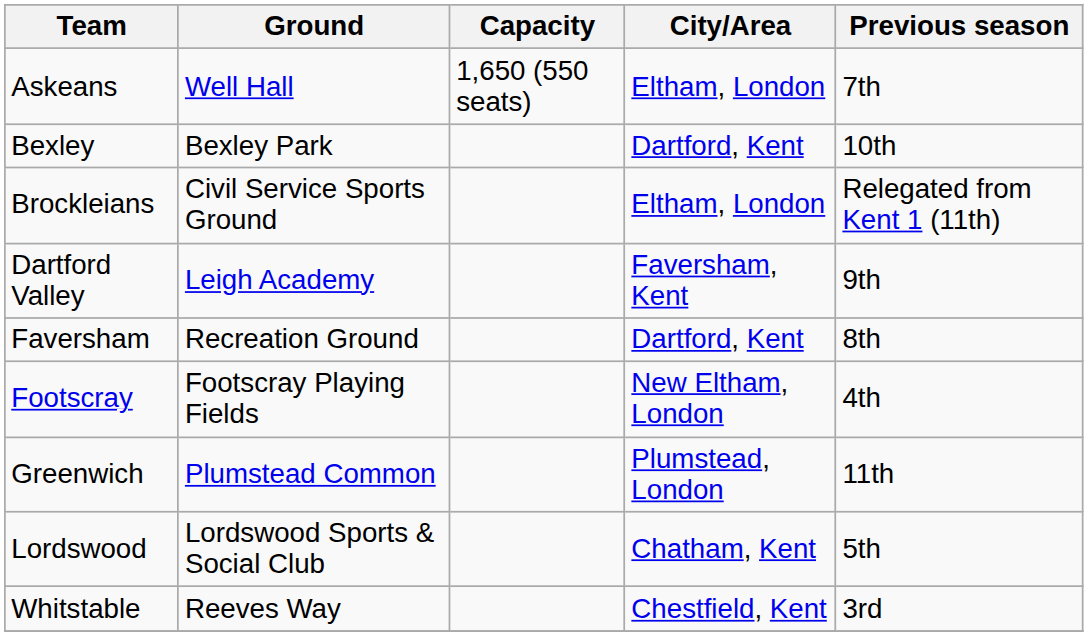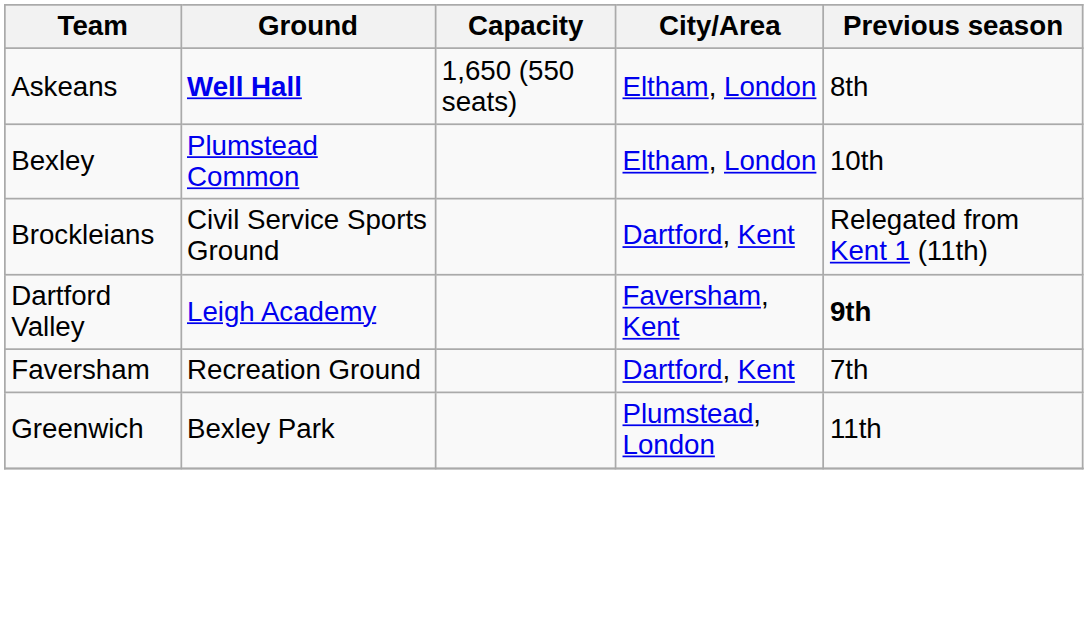 <table class="wikitable sortable" width=100%>
 <tr>
 <th>Team</th>
 <th>Ground</th>
 <th>Capacity</th>
 <th>City/Area</th>
 <th>Previous season</th>
 </tr>
 <tr>
 <td>Askeans</td>
-<td><a href='#'>Well Hall</a></td>
+<td><strong><a href='#'>Well Hall</a></strong></td>
 <td>1,650 (550 seats)</td>
 <td><a href='#'>Eltham</a>, <a href='#'>London</a></td>
-<td>7th</td>
+<td>8th</td>
 </tr>
 <tr>
 <td>Bexley</td>
-<td>Bexley Park</td>
+<td><a href='#'>Plumstead Common</a></td>
 <td></td>
-<td><a href='#'>Dartford</a>, <a href='#'>Kent</a></td>
+<td><a href='#'>Eltham</a>, <a href='#'>London</a></td>
 <td>10th</td>
 </tr>
 <tr>
 <td>Brockleians</td>
 <td>Civil Service Sports Ground</td>
 <td></td>
-<td><a href='#'>Eltham</a>, <a href='#'>London</a></td>
+<td><a href='#'>Dartford</a>, <a href='#'>Kent</a></td>
 <td>Relegated from <a href='#'>Kent 1</a> (11th)</td>
 </tr>
 <tr>
 <td>Dartford Valley</td>
 <td><a href='#'>Leigh Academy</a></td>
 <td></td>
 <td><a href='#'>Faversham</a>, <a href='#'>Kent</a></td>
-<td>9th</td>
+<td><strong>9th</strong></td>
 </tr>
 <tr>
 <td>Faversham</td>
 <td>Recreation Ground</td>
 <td></td>
 <td><a href='#'>Dartford</a>, <a href='#'>Kent</a></td>
-<td>8th</td>
-</tr>
-<tr>
-<td><a href='#'>Footscray</a></td>
-<td>Footscray Playing Fields</td>
-<td></td>
-<td><a href='#'>New Eltham</a>, <a href='#'>London</a></td>
-<td>4th</td>
+<td>7th</td>
 </tr>
 <tr>
 <td>Greenwich</td>
-<td><a href='#'>Plumstead Common</a></td>
+<td>Bexley Park</td>
 <td></td>
 <td><a href='#'>Plumstead</a>, <a href='#'>London</a></td>
 <td>11th</td>
 </tr>
 <tr>
-<td>Lordswood</td>
-<td>Lordswood Sports & Social Club</td>
-<td></td>
-<td><a href='#'>Chatham</a>, <a href='#'>Kent</a></td>
-<td>5th</td>
-</tr>
-<tr>
-<td>Whitstable</td>
-<td>Reeves Way</td>
-<td></td>
-<td><a href='#'>Chestfield</a>, <a href='#'>Kent</a></td>
-<td>3rd</td>
-</tr>
-<tr>
 </tr>
 </table>
